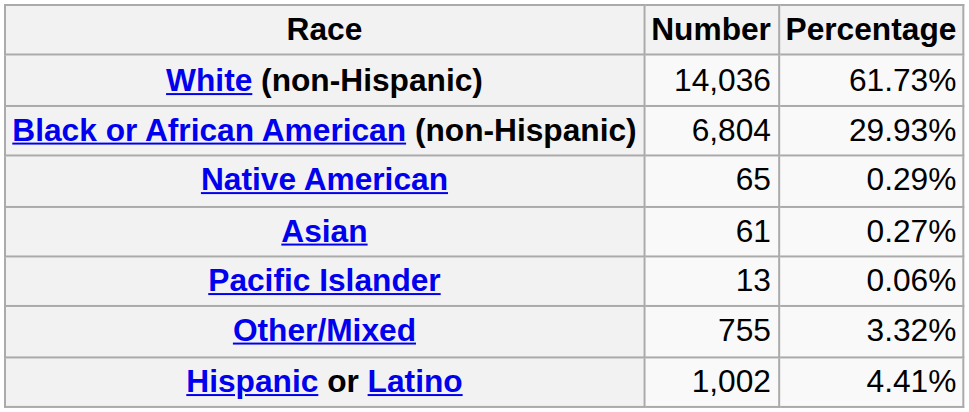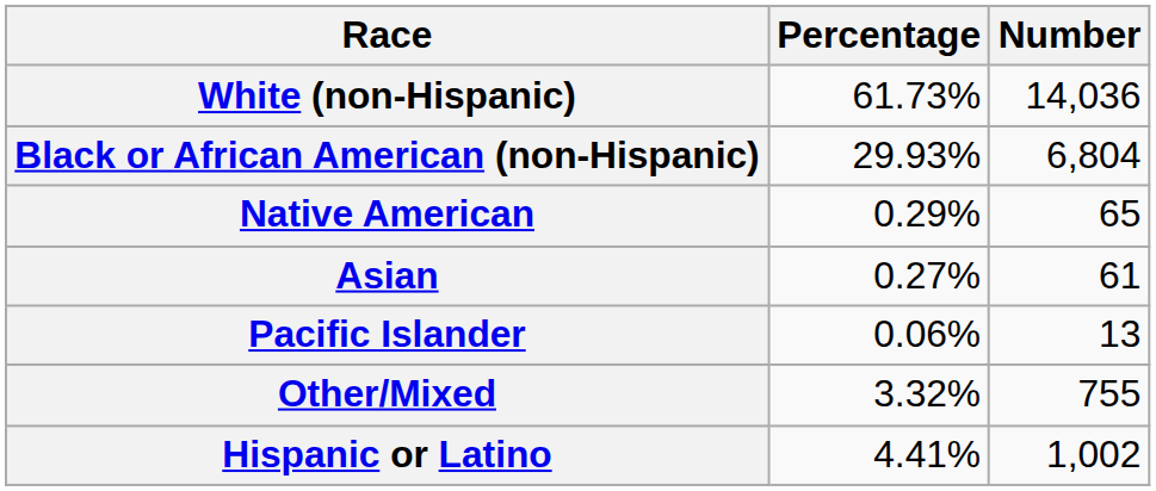 <table class="wikitable" style="text-align:right">
 <tr>
 <th scope="col">Race</th>
+<th scope="col">Percentage</th>
 <th scope="col">Number</th>
-<th scope="col">Percentage</th>
 </tr>
 <tr>
 <th scope="row"><a href='#'>White</a> (non-Hispanic)</th>
+<td>61.73%</td>
 <td>14,036</td>
-<td>61.73%</td>
 </tr>
 <tr>
 <th scope="row"><a href='#'>Black or African American</a> (non-Hispanic)</th>
+<td>29.93%</td>
 <td>6,804</td>
-<td>29.93%</td>
 </tr>
 <tr>
 <th scope="row"><a href='#'>Native American</a></th>
+<td>0.29%</td>
 <td>65</td>
-<td>0.29%</td>
 </tr>
 <tr>
 <th scope="row"><a href='#'>Asian</a></th>
+<td>0.27%</td>
 <td>61</td>
-<td>0.27%</td>
 </tr>
 <tr>
 <th scope="row"><a href='#'>Pacific Islander</a></th>
+<td>0.06%</td>
 <td>13</td>
-<td>0.06%</td>
 </tr>
 <tr>
 <th scope="row"><a href='#'>Other/Mixed</a></th>
+<td>3.32%</td>
 <td>755</td>
-<td>3.32%</td>
 </tr>
 <tr>
 <th scope="row"><a href='#'>Hispanic</a> or <a href='#'>Latino</a></th>
+<td>4.41%</td>
 <td>1,002</td>
-<td>4.41%</td>
 </tr>
 </table>
